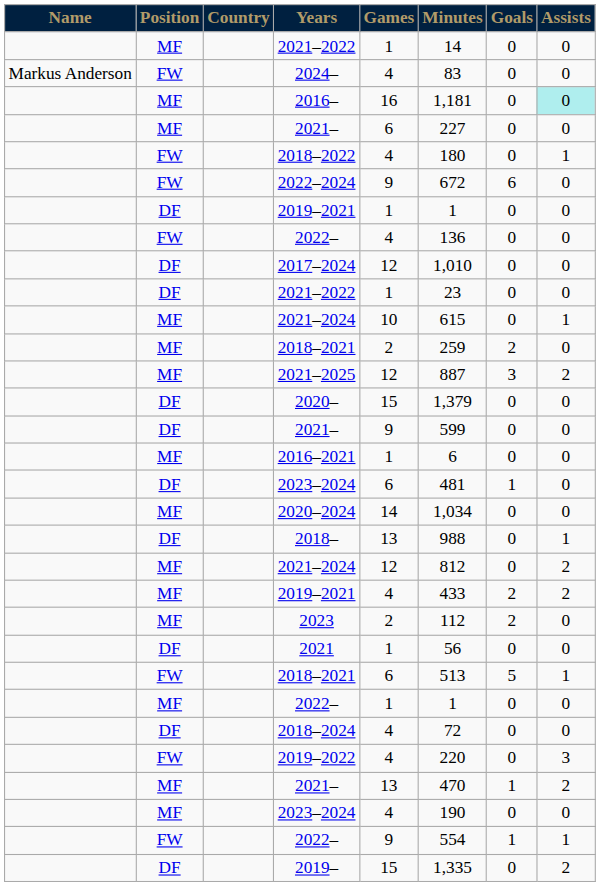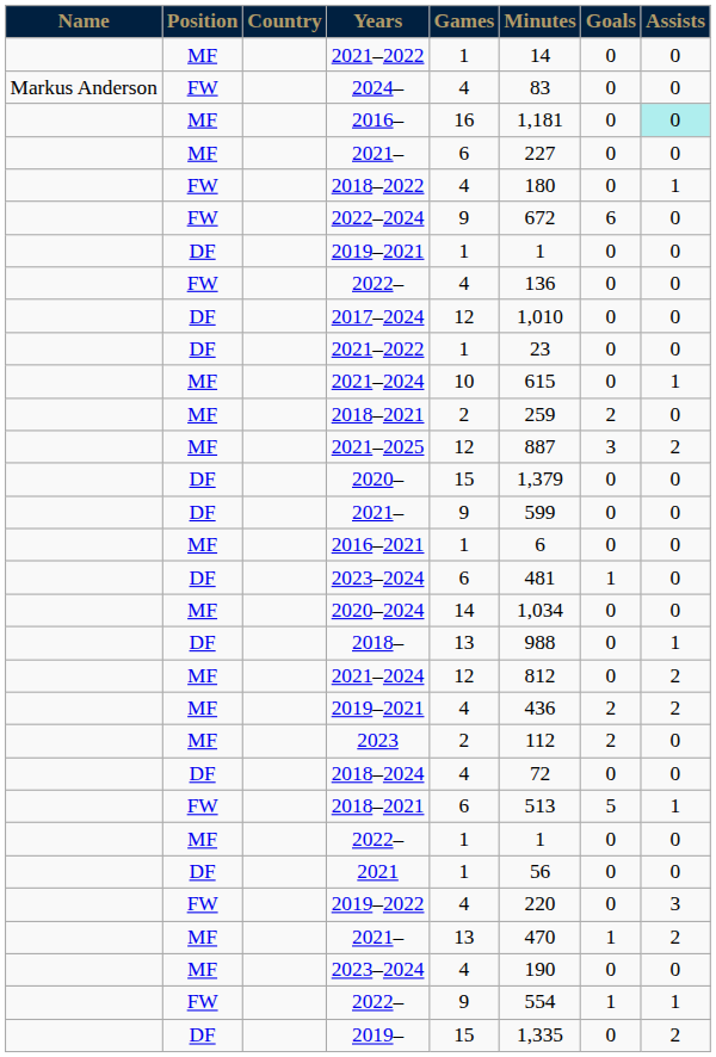 <table class="wikitable sortable" style="text-align:center;">
 <tr>
 <th style="background:#002040; color:#B19B69;" scope="col">Name</th>
 <th style="background:#002040; color:#B19B69;" scope="col">Position</th>
 <th style="background:#002040; color:#B19B69;" scope="col">Country</th>
 <th style="background:#002040; color:#B19B69;" scope="col">Years</th>
 <th style="background:#002040; color:#B19B69;" scope="col">Games</th>
 <th style="background:#002040; color:#B19B69;" scope="col">Minutes</th>
 <th style="background:#002040; color:#B19B69;" scope="col">Goals</th>
 <th style="background:#002040; color:#B19B69;" scope="col">Assists</th>
 </tr>
 <tr>
 <td align=left></td>
 <td><a href='#'>MF</a></td>
 <td align=left></td>
 <td><a href='#'>2021</a>–<a href='#'>2022</a></td>
 <td>1</td>
 <td>14</td>
 <td>0</td>
 <td>0</td>
 </tr>
 <tr>
 <td align=left>Markus Anderson</td>
 <td><a href='#'>FW</a></td>
 <td align=left></td>
 <td><a href='#'>2024</a>–</td>
 <td>4</td>
 <td>83</td>
 <td>0</td>
 <td>0</td>
 </tr>
 <tr>
 <td align=left></td>
 <td><a href='#'>MF</a></td>
 <td align=left></td>
 <td><a href='#'>2016</a>–</td>
 <td>16</td>
 <td>1,181</td>
 <td>0</td>
 <td style="background: paleturquoise;">0</td>
 </tr>
 <tr>
 <td align=left></td>
 <td><a href='#'>MF</a></td>
 <td align=left></td>
 <td><a href='#'>2021</a>–</td>
 <td>6</td>
 <td>227</td>
 <td>0</td>
 <td>0</td>
 </tr>
 <tr>
 <td align=left></td>
 <td><a href='#'>FW</a></td>
 <td align=left></td>
 <td><a href='#'>2018</a>–<a href='#'>2022</a></td>
 <td>4</td>
 <td>180</td>
 <td>0</td>
 <td>1</td>
 </tr>
 <tr>
 <td align=left></td>
 <td><a href='#'>FW</a></td>
 <td align=left></td>
 <td><a href='#'>2022</a>–<a href='#'>2024</a></td>
 <td>9</td>
 <td>672</td>
 <td>6</td>
 <td>0</td>
 </tr>
 <tr>
 <td align=left></td>
 <td><a href='#'>DF</a></td>
 <td align=left></td>
 <td><a href='#'>2019</a>–<a href='#'>2021</a></td>
 <td>1</td>
 <td>1</td>
 <td>0</td>
 <td>0</td>
 </tr>
 <tr>
 <td align=left></td>
 <td><a href='#'>FW</a></td>
 <td align=left></td>
 <td><a href='#'>2022</a>–</td>
 <td>4</td>
 <td>136</td>
 <td>0</td>
 <td>0</td>
 </tr>
 <tr>
 <td align=left></td>
 <td><a href='#'>DF</a></td>
 <td align=left></td>
 <td><a href='#'>2017</a>–<a href='#'>2024</a></td>
 <td>12</td>
 <td>1,010</td>
 <td>0</td>
 <td>0</td>
 </tr>
 <tr>
 <td align=left></td>
 <td><a href='#'>DF</a></td>
 <td align=left></td>
 <td><a href='#'>2021</a>–<a href='#'>2022</a></td>
 <td>1</td>
 <td>23</td>
 <td>0</td>
 <td>0</td>
 </tr>
 <tr>
 <td align=left></td>
 <td><a href='#'>MF</a></td>
 <td align=left></td>
 <td><a href='#'>2021</a>–<a href='#'>2024</a></td>
 <td>10</td>
 <td>615</td>
 <td>0</td>
 <td>1</td>
 </tr>
 <tr>
 <td align=left></td>
 <td><a href='#'>MF</a></td>
 <td align=left></td>
 <td><a href='#'>2018</a>–<a href='#'>2021</a></td>
 <td>2</td>
 <td>259</td>
 <td>2</td>
 <td>0</td>
 </tr>
 <tr>
 <td align=left></td>
 <td><a href='#'>MF</a></td>
 <td align=left></td>
 <td><a href='#'>2021</a>–<a href='#'>2025</a></td>
 <td>12</td>
 <td>887</td>
 <td>3</td>
 <td>2</td>
 </tr>
 <tr>
 <td align=left></td>
 <td><a href='#'>DF</a></td>
 <td align=left></td>
 <td><a href='#'>2020</a>–</td>
 <td>15</td>
 <td>1,379</td>
 <td>0</td>
 <td>0</td>
 </tr>
 <tr>
 <td align=left></td>
 <td><a href='#'>DF</a></td>
 <td align=left></td>
 <td><a href='#'>2021</a>–</td>
 <td>9</td>
 <td>599</td>
 <td>0</td>
 <td>0</td>
 </tr>
 <tr>
 <td align=left></td>
 <td><a href='#'>MF</a></td>
 <td align=left></td>
 <td><a href='#'>2016</a>–<a href='#'>2021</a></td>
 <td>1</td>
 <td>6</td>
 <td>0</td>
 <td>0</td>
 </tr>
 <tr>
 <td align=left></td>
 <td><a href='#'>DF</a></td>
 <td align=left></td>
 <td><a href='#'>2023</a>–<a href='#'>2024</a></td>
 <td>6</td>
 <td>481</td>
 <td>1</td>
 <td>0</td>
 </tr>
 <tr>
 <td align=left></td>
 <td><a href='#'>MF</a></td>
 <td align=left></td>
 <td><a href='#'>2020</a>–<a href='#'>2024</a></td>
 <td>14</td>
 <td>1,034</td>
 <td>0</td>
 <td>0</td>
 </tr>
 <tr>
 <td align=left></td>
 <td><a href='#'>DF</a></td>
 <td align=left></td>
 <td><a href='#'>2018</a>–</td>
 <td>13</td>
 <td>988</td>
 <td>0</td>
 <td>1</td>
 </tr>
 <tr>
 <td align=left></td>
 <td><a href='#'>MF</a></td>
 <td align=left></td>
 <td><a href='#'>2021</a>–<a href='#'>2024</a></td>
 <td>12</td>
 <td>812</td>
 <td>0</td>
 <td>2</td>
 </tr>
 <tr>
 <td align=left></td>
 <td><a href='#'>MF</a></td>
 <td align=left></td>
 <td><a href='#'>2019</a>–<a href='#'>2021</a></td>
 <td>4</td>
-<td>433</td>
+<td>436</td>
 <td>2</td>
 <td>2</td>
 </tr>
 <tr>
 <td align=left></td>
 <td><a href='#'>MF</a></td>
 <td align=left></td>
 <td><a href='#'>2023</a></td>
 <td>2</td>
 <td>112</td>
 <td>2</td>
 <td>0</td>
 </tr>
 <tr>
 <td align=left></td>
 <td><a href='#'>DF</a></td>
 <td align=left></td>
-<td><a href='#'>2021</a></td>
-<td>1</td>
-<td>56</td>
+<td><a href='#'>2018</a>–<a href='#'>2024</a></td>
+<td>4</td>
+<td>72</td>
 <td>0</td>
 <td>0</td>
 </tr>
 <tr>
 <td align=left></td>
 <td><a href='#'>FW</a></td>
 <td align=left></td>
 <td><a href='#'>2018</a>–<a href='#'>2021</a></td>
 <td>6</td>
 <td>513</td>
 <td>5</td>
 <td>1</td>
 </tr>
 <tr>
 <td align=left></td>
 <td><a href='#'>MF</a></td>
 <td align=left></td>
 <td><a href='#'>2022</a>–</td>
 <td>1</td>
 <td>1</td>
 <td>0</td>
 <td>0</td>
 </tr>
 <tr>
 <td align=left></td>
 <td><a href='#'>DF</a></td>
 <td align=left></td>
-<td><a href='#'>2018</a>–<a href='#'>2024</a></td>
-<td>4</td>
-<td>72</td>
+<td><a href='#'>2021</a></td>
+<td>1</td>
+<td>56</td>
 <td>0</td>
 <td>0</td>
 </tr>
 <tr>
 <td align=left></td>
 <td><a href='#'>FW</a></td>
 <td align=left></td>
 <td><a href='#'>2019</a>–<a href='#'>2022</a></td>
 <td>4</td>
 <td>220</td>
 <td>0</td>
 <td>3</td>
 </tr>
 <tr>
 <td align=left></td>
 <td><a href='#'>MF</a></td>
 <td align=left></td>
 <td><a href='#'>2021</a>–</td>
 <td>13</td>
 <td>470</td>
 <td>1</td>
 <td>2</td>
 </tr>
 <tr>
 <td align=left></td>
 <td><a href='#'>MF</a></td>
 <td align=left></td>
 <td><a href='#'>2023</a>–<a href='#'>2024</a></td>
 <td>4</td>
 <td>190</td>
 <td>0</td>
 <td>0</td>
 </tr>
 <tr>
 <td align=left></td>
 <td><a href='#'>FW</a></td>
 <td align=left></td>
 <td><a href='#'>2022</a>–</td>
 <td>9</td>
 <td>554</td>
 <td>1</td>
 <td>1</td>
 </tr>
 <tr>
 <td align=left></td>
 <td><a href='#'>DF</a></td>
 <td align=left></td>
 <td><a href='#'>2019</a>–</td>
 <td>15</td>
 <td>1,335</td>
 <td>0</td>
 <td>2</td>
 </tr>
 </table>
